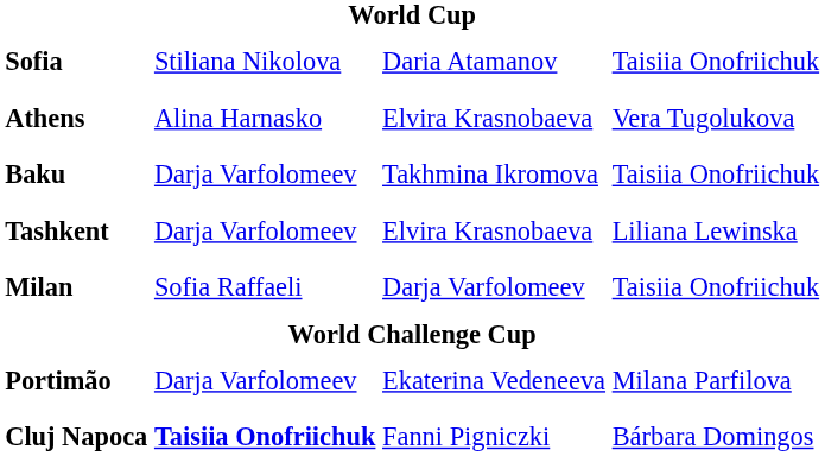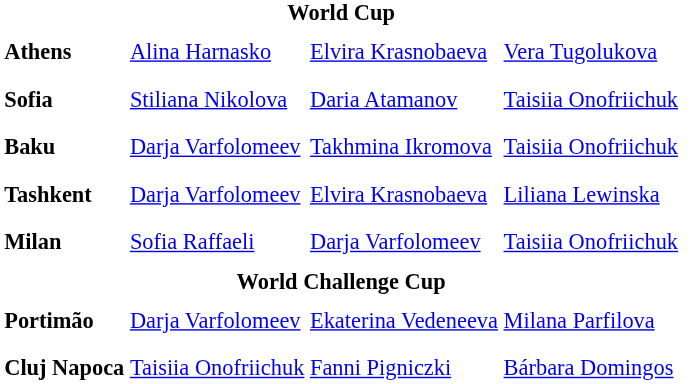 <table>
 <tr>
 <td colspan="4" style="text-align:center;"><strong>World Cup</strong></td>
+</tr>
+<tr>
+<th scope=row style="text-align:left">Athens</th>
+<td style="height:30px;"> <a href='#'>Alina Harnasko</a></td>
+<td style="height:30px;"> <a href='#'>Elvira Krasnobaeva</a></td>
+<td style="height:30px;"> <a href='#'>Vera Tugolukova</a></td>
 </tr>
 <tr>
 <th scope=row style="text-align:left">Sofia</th>
 <td style="height:30px;"> <a href='#'>Stiliana Nikolova</a></td>
 <td style="height:30px;"> <a href='#'>Daria Atamanov</a></td>
 <td style="height:30px;"> <a href='#'>Taisiia Onofriichuk</a></td>
-</tr>
-<tr>
-<th scope=row style="text-align:left">Athens</th>
-<td style="height:30px;"> <a href='#'>Alina Harnasko</a></td>
-<td style="height:30px;"> <a href='#'>Elvira Krasnobaeva</a></td>
-<td style="height:30px;"> <a href='#'>Vera Tugolukova</a></td>
 </tr>
 <tr>
 <th scope=row style="text-align:left">Baku</th>
 <td style="height:30px;"> <a href='#'>Darja Varfolomeev</a></td>
 <td style="height:30px;"> <a href='#'>Takhmina Ikromova</a></td>
 <td style="height:30px;"> <a href='#'>Taisiia Onofriichuk</a></td>
 </tr>
 <tr>
 <th scope=row style="text-align:left">Tashkent</th>
 <td style="height:30px;"> <a href='#'>Darja Varfolomeev</a></td>
 <td style="height:30px;"> <a href='#'>Elvira Krasnobaeva</a></td>
 <td style="height:30px;"> <a href='#'>Liliana Lewinska</a></td>
 </tr>
 <tr>
 <th scope=row style="text-align:left">Milan</th>
 <td style="height:30px;"> <a href='#'>Sofia Raffaeli</a></td>
 <td style="height:30px;"> <a href='#'>Darja Varfolomeev</a></td>
 <td style="height:30px;"> <a href='#'>Taisiia Onofriichuk</a></td>
 </tr>
 <tr>
 <td colspan="4" style="text-align:center;"><strong>World Challenge Cup</strong></td>
 </tr>
 <tr>
 <th scope=row style="text-align:left">Portimão</th>
 <td style="height:30px;"> <a href='#'>Darja Varfolomeev</a></td>
 <td style="height:30px;"> <a href='#'>Ekaterina Vedeneeva</a></td>
 <td style="height:30px;"> <a href='#'>Milana Parfilova</a></td>
 </tr>
 <tr>
 <th scope=row style="text-align:left">Cluj Napoca</th>
-<td style="height:30px;"><strong> <a href='#'>Taisiia Onofriichuk</a></strong></td>
+<td style="height:30px;"> <a href='#'>Taisiia Onofriichuk</a></td>
 <td style="height:30px;"> <a href='#'>Fanni Pigniczki</a></td>
 <td style="height:30px;"> <a href='#'>Bárbara Domingos</a></td>
 </tr>
 <tr>
 </tr>
 </table>
